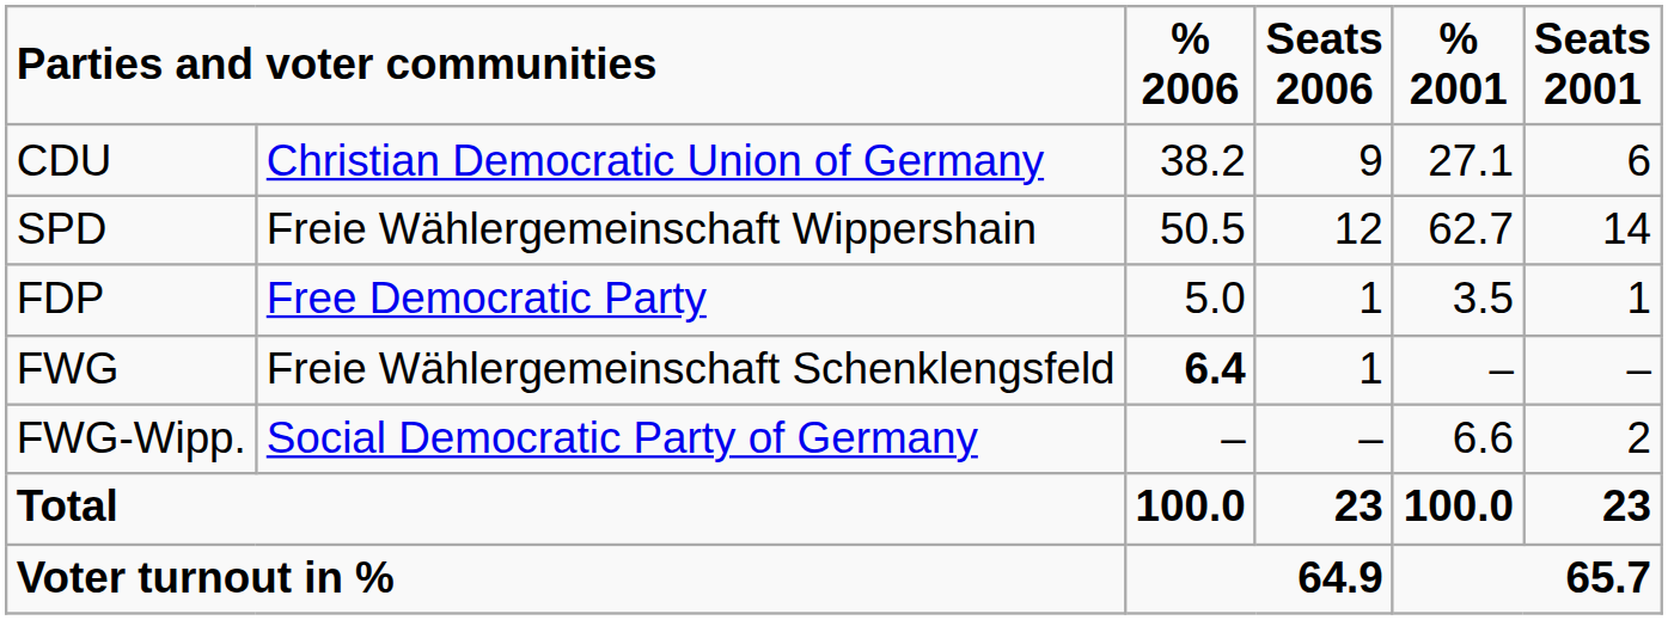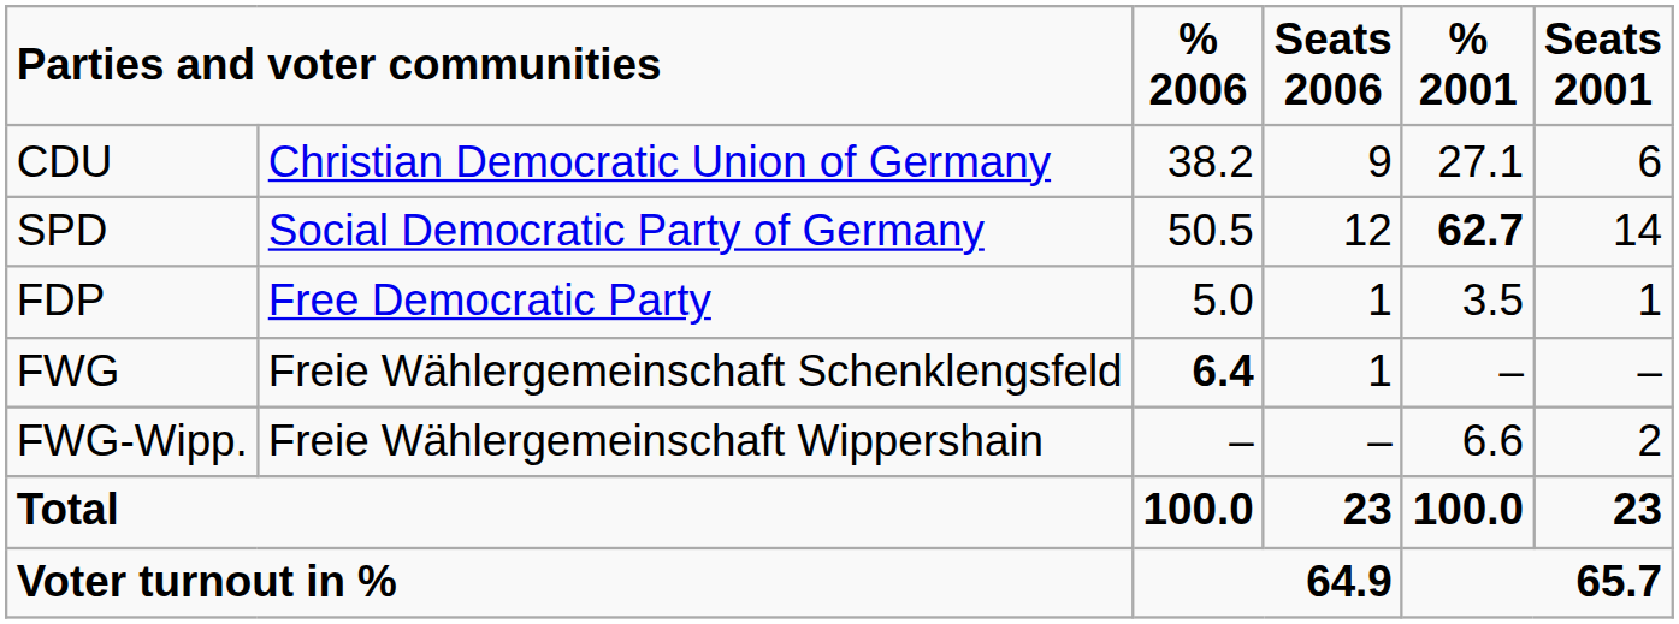 <table class="wikitable">
 <tr --  class="hintergrundfarbe5">
 <td colspan="2"><strong>Parties and voter communities</strong></td>
 <td align="center"><strong>%<br>2006</strong></td>
 <td align="center"><strong>Seats<br>2006</strong></td>
 <td align="center"><strong>%<br>2001</strong></td>
 <td align="center"><strong>Seats<br>2001</strong></td>
 </tr>
 <tr --->
 <td>CDU</td>
 <td><a href='#'>Christian Democratic Union of Germany</a></td>
 <td align="right">38.2</td>
 <td align="right">9</td>
 <td align="right">27.1</td>
 <td align="right">6</td>
 </tr>
 <tr --->
 <td>SPD</td>
-<td>Freie Wählergemeinschaft Wippershain</td>
+<td><a href='#'>Social Democratic Party of Germany</a></td>
 <td align="right">50.5</td>
 <td align="right">12</td>
-<td align="right">62.7</td>
+<td align="right"><strong>62.7</strong></td>
 <td align="right">14</td>
 </tr>
 <tr --->
 <td>FDP</td>
 <td><a href='#'>Free Democratic Party</a></td>
 <td align="right">5.0</td>
 <td align="right">1</td>
 <td align="right">3.5</td>
 <td align="right">1</td>
 </tr>
 <tr --->
 <td>FWG</td>
 <td>Freie Wählergemeinschaft Schenklengsfeld</td>
 <td align="right"><strong>6.4</strong></td>
 <td align="right">1</td>
 <td align="right">–</td>
 <td align="right">–</td>
 </tr>
 <tr --->
 <td>FWG-Wipp.</td>
-<td><a href='#'>Social Democratic Party of Germany</a></td>
+<td>Freie Wählergemeinschaft Wippershain</td>
 <td align="right">–</td>
 <td align="right">–</td>
 <td align="right">6.6</td>
 <td align="right">2</td>
 </tr>
 <tr -- class="hintergrundfarbe5">
 <td colspan="2"><strong>Total</strong></td>
 <td align="right"><strong>100.0</strong></td>
 <td align="right"><strong>23</strong></td>
 <td align="right"><strong>100.0</strong></td>
 <td align="right"><strong>23</strong></td>
 </tr>
 <tr -- class="hintergrundfarbe5">
 <td colspan="2"><strong>Voter turnout in %</strong></td>
 <td colspan="2" align="right"><strong>64.9</strong></td>
 <td colspan="2" align="right"><strong>65.7</strong></td>
 </tr>
 </table>
